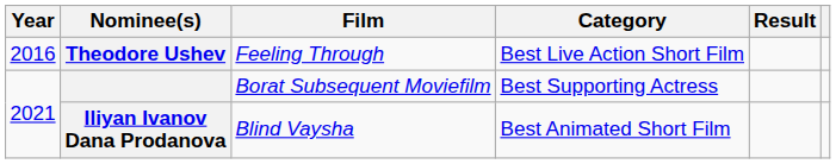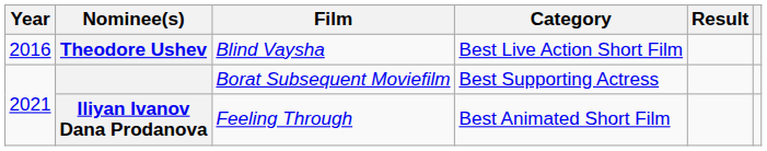 <table class="wikitable plainrowheaders sortable">
 <tr>
 <th scope="col">Year </th>
 <th scope="col">Nominee(s)</th>
 <th scope="col">Film</th>
 <th scope="col">Category</th>
 <th scope="col">Result</th>
 <th scope="col" class="unsortable"></th>
 </tr>
 <tr>
 <td style="text-align:center;"><a href='#'>2016<br></a></td>
 <th scope="row"><a href='#'>Theodore Ushev</a></th>
-<td><em><a href='#'>Feeling Through</a></em></td>
+<td><em><a href='#'>Blind Vaysha</a></em></td>
 <td><a href='#'>Best Live Action Short Film</a></td>
 <td></td>
 <td style="text-align:center;"></td>
 </tr>
 <tr>
 <td style="text-align:center;" rowspan="2"><a href='#'>2021<br></a></td>
 <th scope="row"></th>
 <td><em><a href='#'>Borat Subsequent Moviefilm</a></em></td>
 <td><a href='#'>Best Supporting Actress</a></td>
 <td></td>
 <td style="text-align:center;"></td>
 </tr>
 <tr>
 <th scope="row"><a href='#'>Iliyan Ivanov</a><br>Dana Prodanova</th>
-<td><em><a href='#'>Blind Vaysha</a></em></td>
+<td><em><a href='#'>Feeling Through</a></em></td>
 <td><a href='#'>Best Animated Short Film</a></td>
 <td></td>
 <td style="text-align:center;"></td>
 </tr>
 </table>
